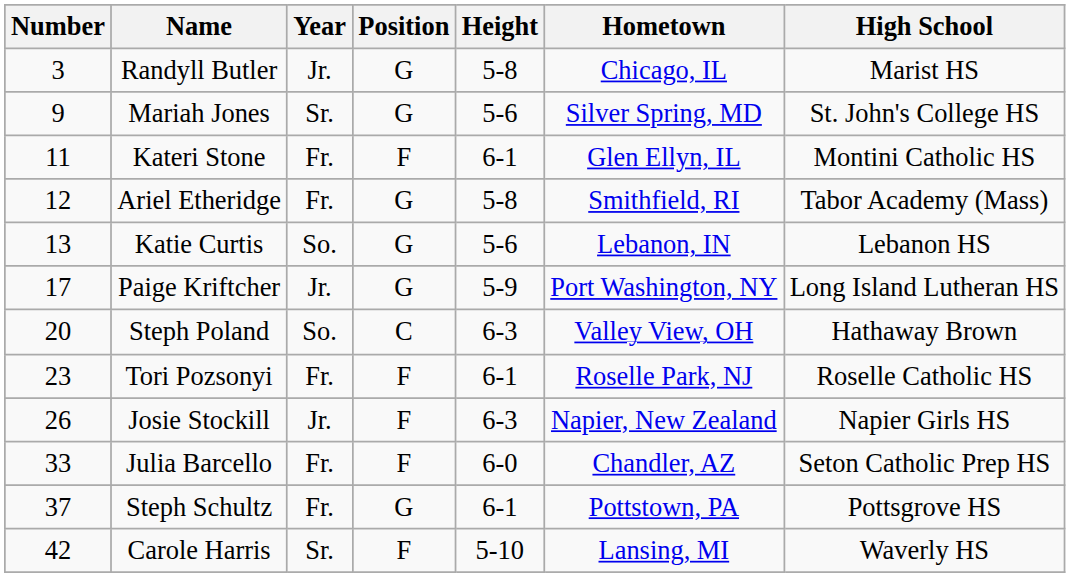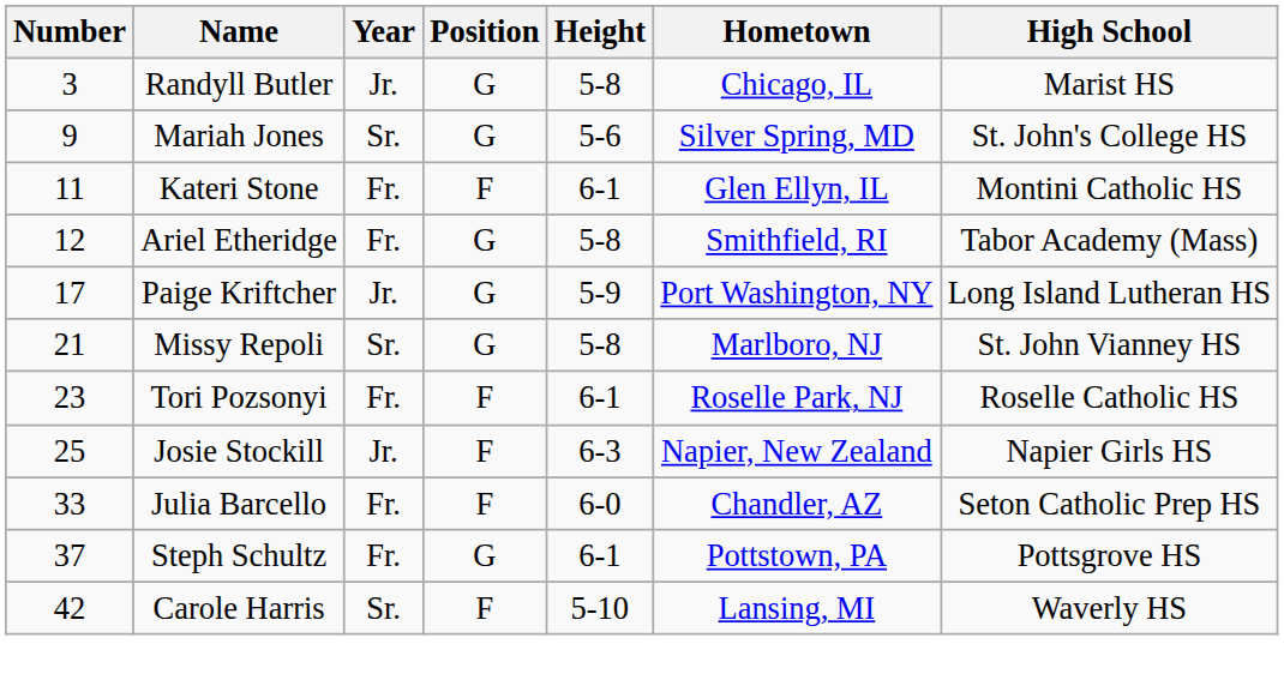 <table class="wikitable sortable " style="text-align: center;font-size: 95%;">
 <tr>
 <th>Number</th>
 <th>Name</th>
 <th>Year</th>
 <th>Position</th>
 <th>Height</th>
 <th>Hometown</th>
 <th>High School</th>
 </tr>
 <tr>
 <td>3</td>
 <td>Randyll Butler</td>
 <td>Jr.</td>
 <td>G</td>
 <td>5-8</td>
 <td><a href='#'>Chicago, IL</a></td>
 <td>Marist HS</td>
 </tr>
 <tr>
 <td>9</td>
 <td>Mariah Jones</td>
 <td>Sr.</td>
 <td>G</td>
 <td>5-6</td>
 <td><a href='#'>Silver Spring, MD</a></td>
 <td>St. John's College HS</td>
 </tr>
 <tr>
 <td>11</td>
 <td>Kateri Stone</td>
 <td>Fr.</td>
 <td>F</td>
 <td>6-1</td>
 <td><a href='#'>Glen Ellyn, IL</a></td>
 <td>Montini Catholic HS</td>
 </tr>
 <tr>
 <td>12</td>
 <td>Ariel Etheridge</td>
 <td>Fr.</td>
 <td>G</td>
 <td>5-8</td>
 <td><a href='#'>Smithfield, RI</a></td>
 <td>Tabor Academy (Mass)</td>
 </tr>
 <tr>
-<td>13</td>
-<td>Katie Curtis</td>
-<td>So.</td>
-<td>G</td>
-<td>5-6</td>
-<td><a href='#'>Lebanon, IN</a></td>
-<td>Lebanon HS</td>
-</tr>
-<tr>
 <td>17</td>
 <td>Paige Kriftcher</td>
 <td>Jr.</td>
 <td>G</td>
 <td>5-9</td>
 <td><a href='#'>Port Washington, NY</a></td>
 <td>Long Island Lutheran HS</td>
 </tr>
 <tr>
-<td>20</td>
-<td>Steph Poland</td>
-<td>So.</td>
-<td>C</td>
-<td>6-3</td>
-<td><a href='#'>Valley View, OH</a></td>
-<td>Hathaway Brown</td>
+<td>21</td>
+<td>Missy Repoli</td>
+<td>Sr.</td>
+<td>G</td>
+<td>5-8</td>
+<td><a href='#'>Marlboro, NJ</a></td>
+<td>St. John Vianney HS</td>
 </tr>
 <tr>
 <td>23</td>
 <td>Tori Pozsonyi</td>
 <td>Fr.</td>
 <td>F</td>
 <td>6-1</td>
 <td><a href='#'>Roselle Park, NJ</a></td>
 <td>Roselle Catholic HS</td>
 </tr>
 <tr>
-<td>26</td>
+<td>25</td>
 <td>Josie Stockill</td>
 <td>Jr.</td>
 <td>F</td>
 <td>6-3</td>
 <td><a href='#'>Napier, New Zealand</a></td>
 <td>Napier Girls HS</td>
 </tr>
 <tr>
 <td>33</td>
 <td>Julia Barcello</td>
 <td>Fr.</td>
 <td>F</td>
 <td>6-0</td>
 <td><a href='#'>Chandler, AZ</a></td>
 <td>Seton Catholic Prep HS</td>
 </tr>
 <tr>
 <td>37</td>
 <td>Steph Schultz</td>
 <td>Fr.</td>
 <td>G</td>
 <td>6-1</td>
 <td><a href='#'>Pottstown, PA</a></td>
 <td>Pottsgrove HS</td>
 </tr>
 <tr>
 <td>42</td>
 <td>Carole Harris</td>
 <td>Sr.</td>
 <td>F</td>
 <td>5-10</td>
 <td><a href='#'>Lansing, MI</a></td>
 <td>Waverly HS</td>
 </tr>
 </table>
